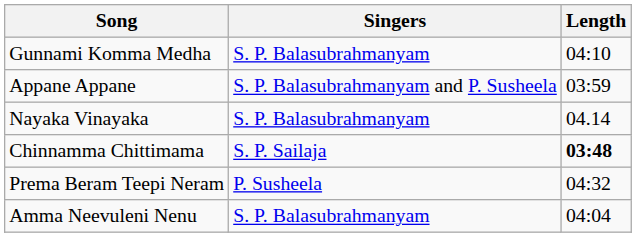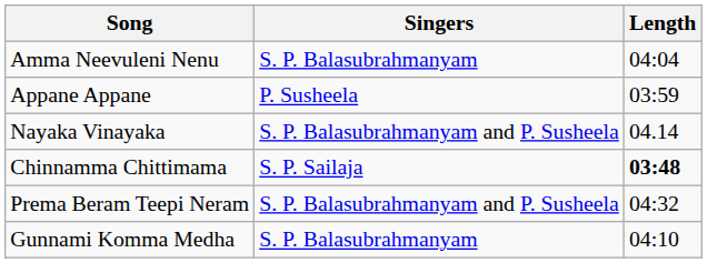 <table class="wikitable" style="font-size:95%;">
 <tr>
 <th>Song</th>
 <th>Singers</th>
 <th>Length</th>
 </tr>
 <tr>
-<td>Gunnami Komma Medha</td>
+<td>Amma Neevuleni Nenu</td>
 <td><a href='#'>S. P. Balasubrahmanyam</a></td>
-<td>04:10</td>
+<td>04:04</td>
 </tr>
 <tr>
 <td>Appane Appane</td>
-<td><a href='#'>S. P. Balasubrahmanyam</a> and <a href='#'>P. Susheela</a></td>
+<td><a href='#'>P. Susheela</a></td>
 <td>03:59</td>
 </tr>
 <tr>
 <td>Nayaka Vinayaka</td>
-<td><a href='#'>S. P. Balasubrahmanyam</a></td>
+<td><a href='#'>S. P. Balasubrahmanyam</a> and <a href='#'>P. Susheela</a></td>
 <td>04.14</td>
 </tr>
 <tr>
 <td>Chinnamma Chittimama</td>
 <td><a href='#'>S. P. Sailaja</a></td>
 <td><strong>03:48</strong></td>
 </tr>
 <tr>
 <td>Prema Beram Teepi Neram</td>
-<td><a href='#'>P. Susheela</a></td>
+<td><a href='#'>S. P. Balasubrahmanyam</a> and <a href='#'>P. Susheela</a></td>
 <td>04:32</td>
 </tr>
 <tr>
-<td>Amma Neevuleni Nenu</td>
+<td>Gunnami Komma Medha</td>
 <td><a href='#'>S. P. Balasubrahmanyam</a></td>
-<td>04:04</td>
+<td>04:10</td>
 </tr>
 </table>
